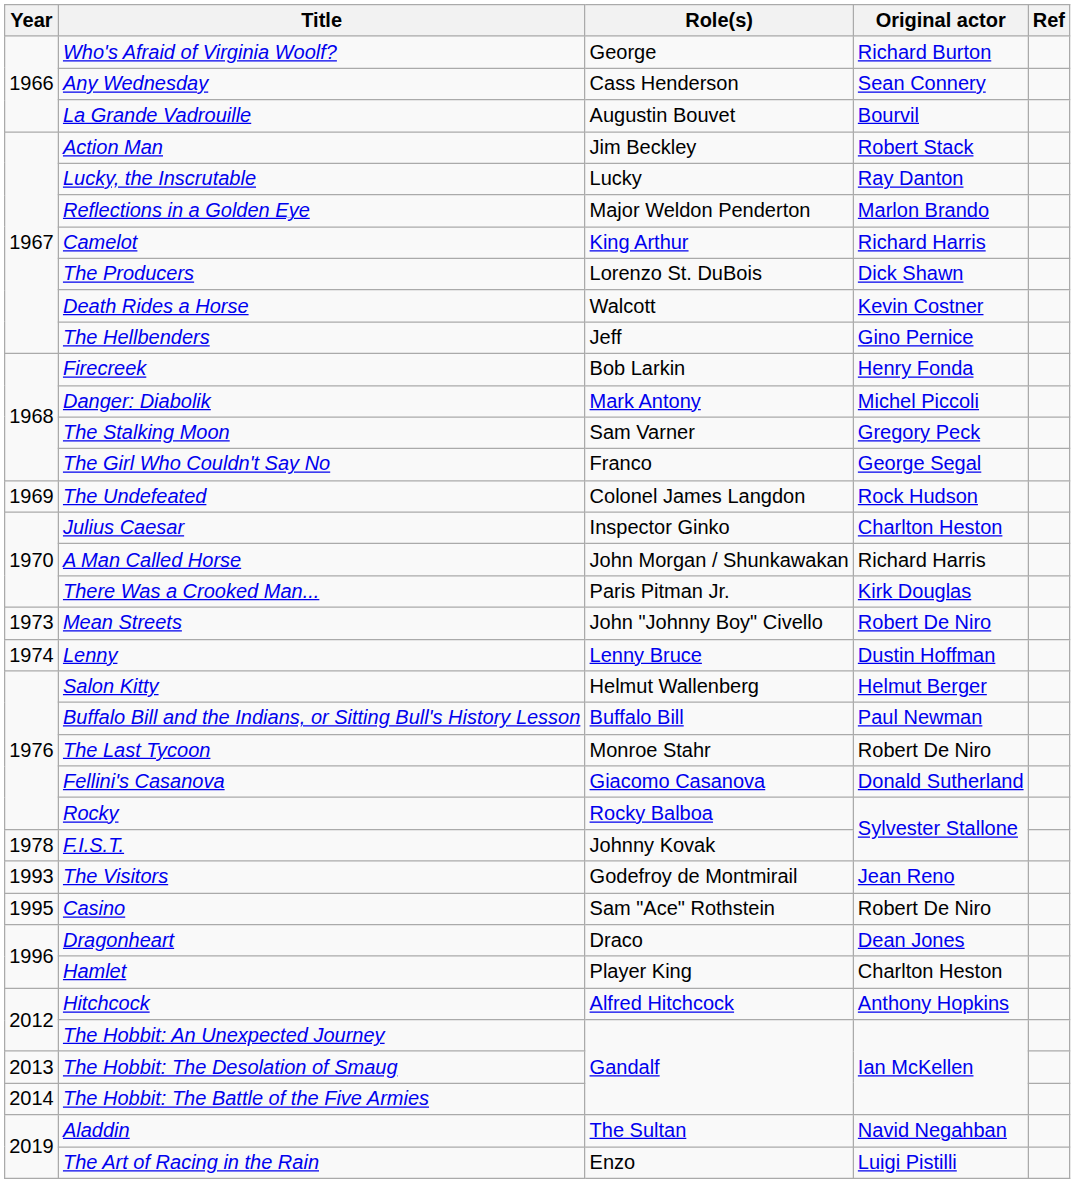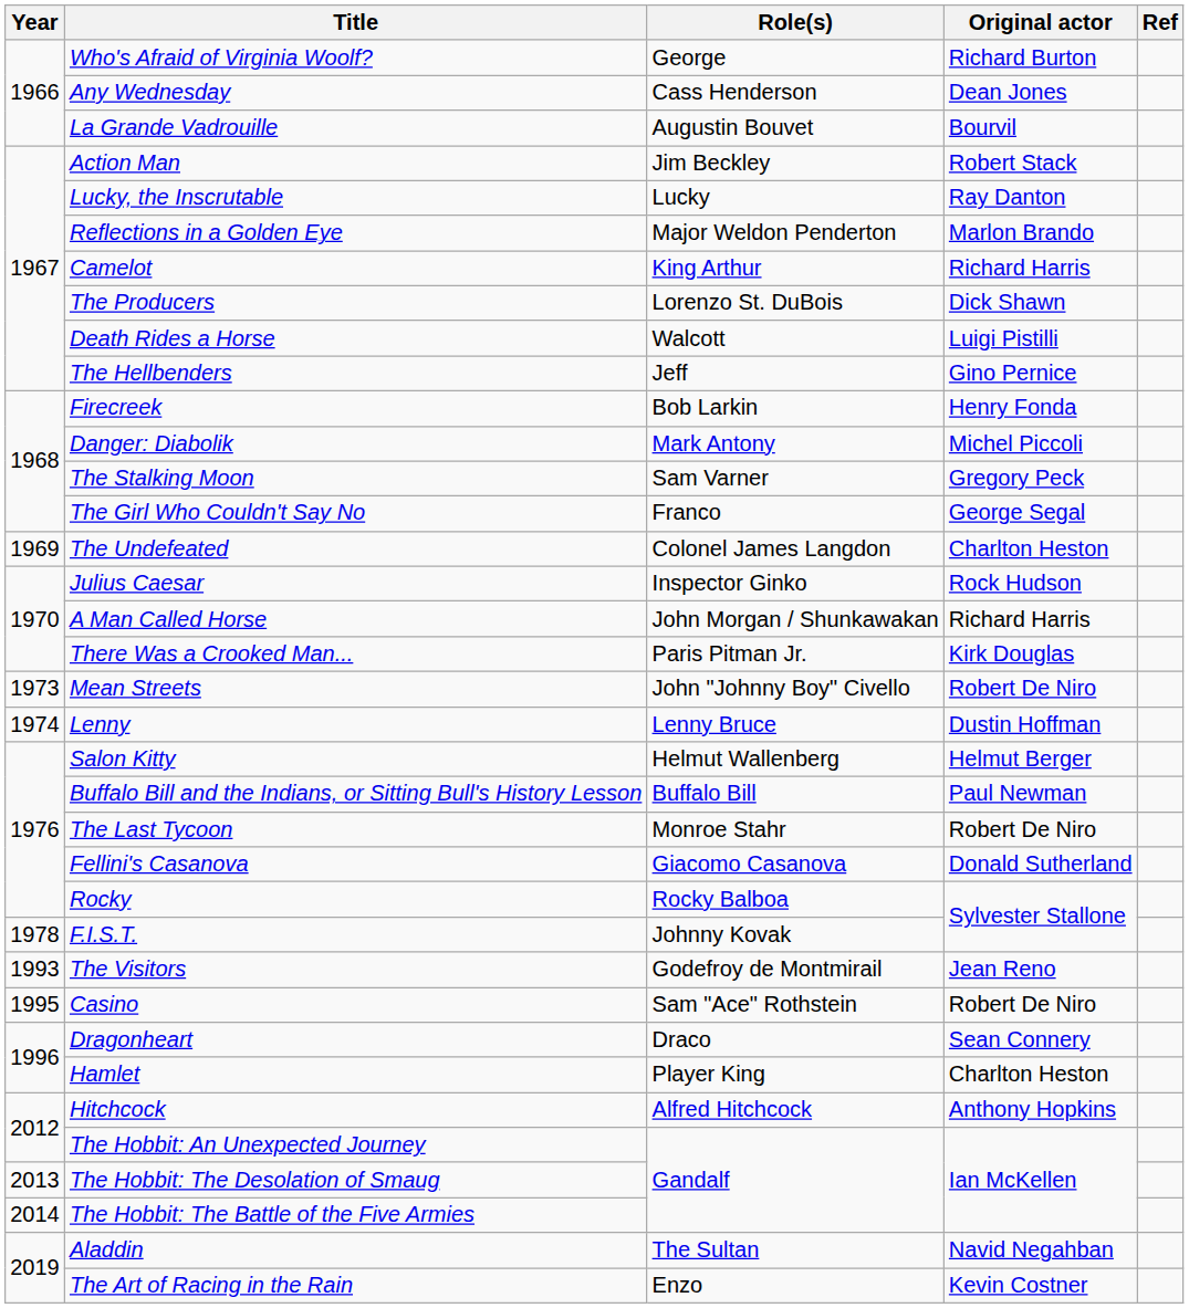 <table class="wikitable plainrowheaders sortable">
 <tr>
 <th scope="col">Year</th>
 <th scope="col">Title</th>
 <th scope="col">Role(s)</th>
 <th scope="col">Original actor</th>
 <th scope="col" class="unsortable">Ref</th>
 </tr>
 <tr>
 <td rowspan="3">1966</td>
 <td><em><a href='#'>Who's Afraid of Virginia Woolf?</a></em></td>
 <td>George</td>
 <td><a href='#'>Richard Burton</a></td>
 <td></td>
 </tr>
 <tr>
 <td><em><a href='#'>Any Wednesday</a></em></td>
 <td>Cass Henderson</td>
-<td><a href='#'>Sean Connery</a></td>
+<td><a href='#'>Dean Jones</a></td>
 <td></td>
 </tr>
 <tr>
 <td><em><a href='#'>La Grande Vadrouille</a></em></td>
 <td>Augustin Bouvet</td>
 <td><a href='#'>Bourvil</a></td>
 <td></td>
 </tr>
 <tr>
 <td rowspan="7">1967</td>
 <td><em><a href='#'>Action Man</a></em></td>
 <td>Jim Beckley</td>
 <td><a href='#'>Robert Stack</a></td>
 <td></td>
 </tr>
 <tr>
 <td><em><a href='#'>Lucky, the Inscrutable</a></em></td>
 <td>Lucky</td>
 <td><a href='#'>Ray Danton</a></td>
 <td></td>
 </tr>
 <tr>
 <td><em><a href='#'>Reflections in a Golden Eye</a></em></td>
 <td>Major Weldon Penderton</td>
 <td><a href='#'>Marlon Brando</a></td>
 <td></td>
 </tr>
 <tr>
 <td><em><a href='#'>Camelot</a></em></td>
 <td><a href='#'>King Arthur</a></td>
 <td><a href='#'>Richard Harris</a></td>
 <td></td>
 </tr>
 <tr>
 <td><em><a href='#'>The Producers</a></em></td>
 <td>Lorenzo St. DuBois</td>
 <td><a href='#'>Dick Shawn</a></td>
 <td></td>
 </tr>
 <tr>
 <td><em><a href='#'>Death Rides a Horse</a></em></td>
 <td>Walcott</td>
-<td><a href='#'>Kevin Costner</a></td>
+<td><a href='#'>Luigi Pistilli</a></td>
 <td></td>
 </tr>
 <tr>
 <td><em><a href='#'>The Hellbenders</a></em></td>
 <td>Jeff</td>
 <td><a href='#'>Gino Pernice</a></td>
 <td></td>
 </tr>
 <tr>
 <td rowspan="4">1968</td>
 <td><em><a href='#'>Firecreek</a></em></td>
 <td>Bob Larkin</td>
 <td><a href='#'>Henry Fonda</a></td>
 <td></td>
 </tr>
 <tr>
 <td><em><a href='#'>Danger: Diabolik</a></em></td>
 <td><a href='#'>Mark Antony</a></td>
 <td><a href='#'>Michel Piccoli</a></td>
 <td></td>
 </tr>
 <tr>
 <td><em><a href='#'>The Stalking Moon</a></em></td>
 <td>Sam Varner</td>
 <td><a href='#'>Gregory Peck</a></td>
 <td></td>
 </tr>
 <tr>
 <td><em><a href='#'>The Girl Who Couldn't Say No</a></em></td>
 <td>Franco</td>
 <td><a href='#'>George Segal</a></td>
 <td></td>
 </tr>
 <tr>
 <td>1969</td>
 <td><em><a href='#'>The Undefeated</a></em></td>
 <td>Colonel James Langdon</td>
-<td><a href='#'>Rock Hudson</a></td>
+<td><a href='#'>Charlton Heston</a></td>
 <td></td>
 </tr>
 <tr>
 <td rowspan="3">1970</td>
 <td><em><a href='#'>Julius Caesar</a></em></td>
 <td>Inspector Ginko</td>
-<td><a href='#'>Charlton Heston</a></td>
+<td><a href='#'>Rock Hudson</a></td>
 <td></td>
 </tr>
 <tr>
 <td><em><a href='#'>A Man Called Horse</a></em></td>
 <td>John Morgan / Shunkawakan</td>
 <td>Richard Harris</td>
 <td></td>
 </tr>
 <tr>
 <td><em><a href='#'>There Was a Crooked Man...</a></em></td>
 <td>Paris Pitman Jr.</td>
 <td><a href='#'>Kirk Douglas</a></td>
 <td></td>
 </tr>
 <tr>
 <td>1973</td>
 <td><em><a href='#'>Mean Streets</a></em></td>
 <td>John "Johnny Boy" Civello</td>
 <td><a href='#'>Robert De Niro</a></td>
 <td></td>
 </tr>
 <tr>
 <td>1974</td>
 <td><em><a href='#'>Lenny</a></em></td>
 <td><a href='#'>Lenny Bruce</a></td>
 <td><a href='#'>Dustin Hoffman</a></td>
 <td></td>
 </tr>
 <tr>
 <td rowspan="5">1976</td>
 <td><em><a href='#'>Salon Kitty</a></em></td>
 <td>Helmut Wallenberg</td>
 <td><a href='#'>Helmut Berger</a></td>
 <td></td>
 </tr>
 <tr>
 <td><em><a href='#'>Buffalo Bill and the Indians, or Sitting Bull's History Lesson</a></em></td>
 <td><a href='#'>Buffalo Bill</a></td>
 <td><a href='#'>Paul Newman</a></td>
 <td></td>
 </tr>
 <tr>
 <td><em><a href='#'>The Last Tycoon</a></em></td>
 <td>Monroe Stahr</td>
 <td>Robert De Niro</td>
 <td></td>
 </tr>
 <tr>
 <td><em><a href='#'>Fellini's Casanova</a></em></td>
 <td><a href='#'>Giacomo Casanova</a></td>
 <td><a href='#'>Donald Sutherland</a></td>
 <td></td>
 </tr>
 <tr>
 <td><em><a href='#'>Rocky</a></em></td>
 <td><a href='#'>Rocky Balboa</a></td>
 <td rowspan="2"><a href='#'>Sylvester Stallone</a></td>
 <td></td>
 </tr>
 <tr>
 <td>1978</td>
 <td><em><a href='#'>F.I.S.T.</a></em></td>
 <td>Johnny Kovak</td>
 <td></td>
 </tr>
 <tr>
 <td>1993</td>
 <td><em><a href='#'>The Visitors</a></em></td>
 <td>Godefroy de Montmirail</td>
 <td><a href='#'>Jean Reno</a></td>
 <td></td>
 </tr>
 <tr>
 <td>1995</td>
 <td><em><a href='#'>Casino</a></em></td>
 <td>Sam "Ace" Rothstein</td>
 <td>Robert De Niro</td>
 <td></td>
 </tr>
 <tr>
 <td rowspan="2">1996</td>
 <td><em><a href='#'>Dragonheart</a></em></td>
 <td>Draco</td>
-<td><a href='#'>Dean Jones</a></td>
+<td><a href='#'>Sean Connery</a></td>
 <td></td>
 </tr>
 <tr>
 <td><em><a href='#'>Hamlet</a></em></td>
 <td>Player King</td>
 <td>Charlton Heston</td>
 <td></td>
 </tr>
 <tr>
 <td rowspan="2">2012</td>
 <td><em><a href='#'>Hitchcock</a></em></td>
 <td><a href='#'>Alfred Hitchcock</a></td>
 <td><a href='#'>Anthony Hopkins</a></td>
 <td></td>
 </tr>
 <tr>
 <td><em><a href='#'>The Hobbit: An Unexpected Journey</a></em></td>
 <td rowspan="3"><a href='#'>Gandalf</a></td>
 <td rowspan="3"><a href='#'>Ian McKellen</a></td>
 <td></td>
 </tr>
 <tr>
 <td>2013</td>
 <td><em><a href='#'>The Hobbit: The Desolation of Smaug</a></em></td>
 <td></td>
 </tr>
 <tr>
 <td>2014</td>
 <td><em><a href='#'>The Hobbit: The Battle of the Five Armies</a></em></td>
 <td></td>
 </tr>
 <tr>
 <td rowspan="2">2019</td>
 <td><em><a href='#'>Aladdin</a></em></td>
 <td><a href='#'>The Sultan</a></td>
 <td><a href='#'>Navid Negahban</a></td>
 <td></td>
 </tr>
 <tr>
 <td><em><a href='#'>The Art of Racing in the Rain</a></em></td>
 <td>Enzo</td>
-<td><a href='#'>Luigi Pistilli</a></td>
+<td><a href='#'>Kevin Costner</a></td>
 <td></td>
 </tr>
 </table>
